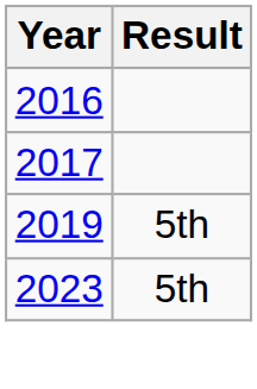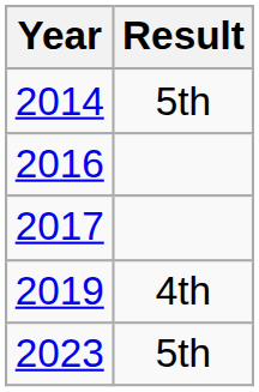 <table class="wikitable" style="text-align:center">
 <tr>
 <th>Year</th>
 <th>Result</th>
+</tr>
+<tr>
+<td><a href='#'>2014</a></td>
+<td>5th</td>
 </tr>
 <tr>
 <td><a href='#'>2016</a></td>
 <td></td>
 </tr>
 <tr>
 <td><a href='#'>2017</a></td>
 <td></td>
 </tr>
 <tr>
 <td><a href='#'>2019</a></td>
-<td>5th</td>
+<td>4th</td>
 </tr>
 <tr>
 <td><a href='#'>2023</a></td>
 <td>5th</td>
 </tr>
 </table>
